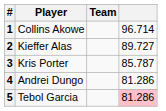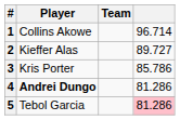 <table class="wikitable">
 <tr>
 <th>#</th>
 <th>Player</th>
 <th>Team</th>
 <th></th>
 </tr>
 <tr>
 <th>1</th>
 <td> Collins Akowe</td>
 <td></td>
 <td>96.714</td>
 </tr>
 <tr>
 <th>2</th>
 <td> Kieffer Alas</td>
 <td></td>
 <td>89.727</td>
 </tr>
 <tr>
 <th>3</th>
 <td> Kris Porter</td>
 <td></td>
-<td>85.787</td>
+<td>85.786</td>
 </tr>
 <tr>
 <th>4</th>
-<td> Andrei Dungo</td>
+<td><strong> Andrei Dungo</strong></td>
 <td></td>
 <td>81.286</td>
 </tr>
 <tr>
 <th>5</th>
 <td> Tebol Garcia</td>
 <td></td>
 <td style="background: pink;">81.286</td>
 </tr>
 </table>
